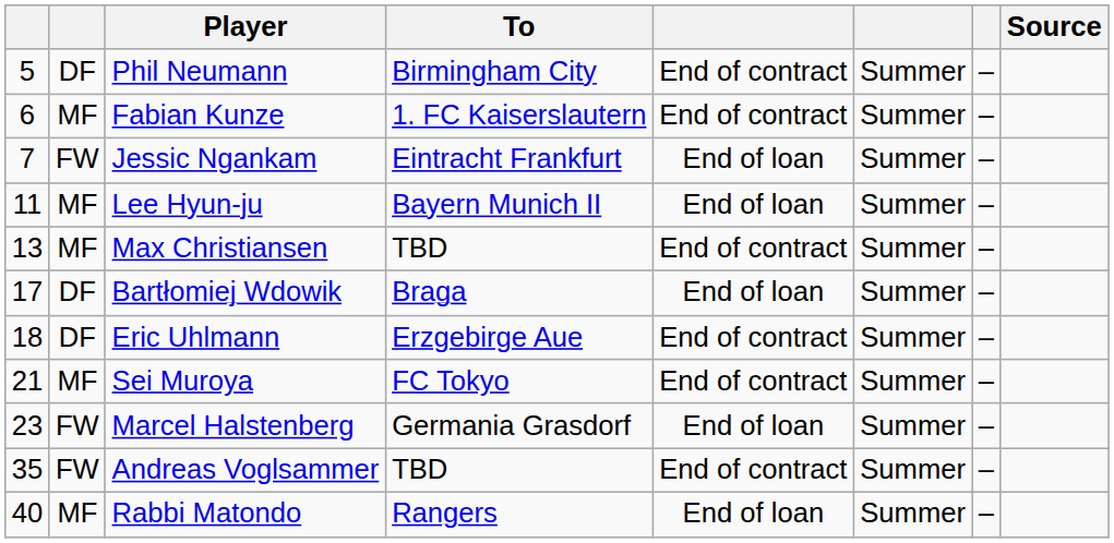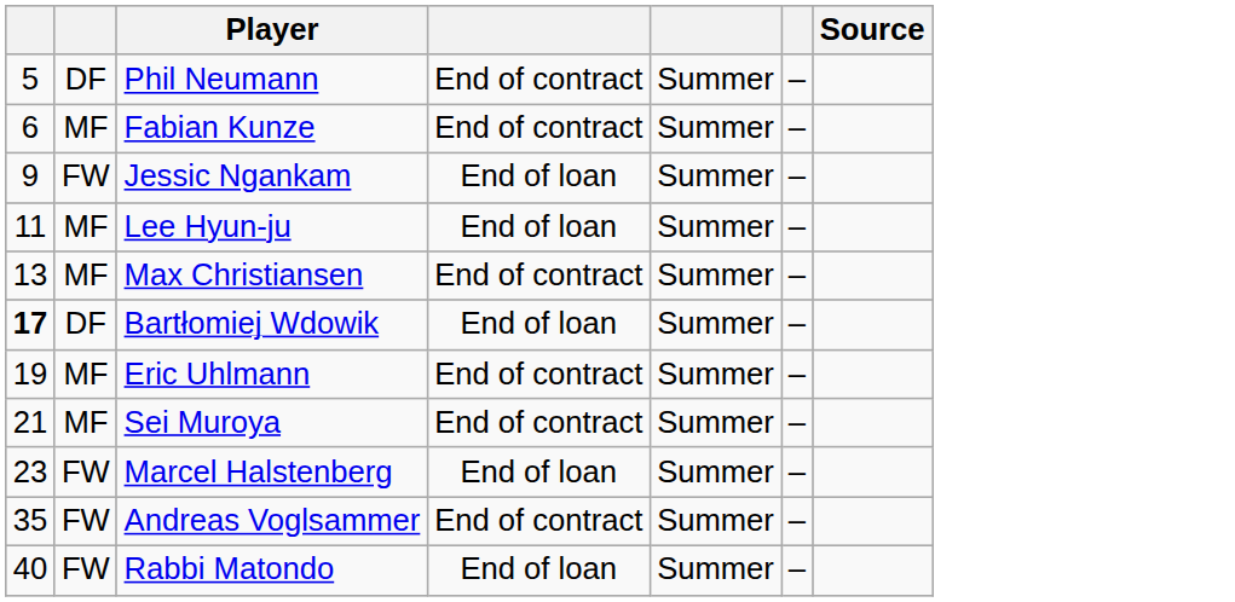 <table class="wikitable" style="text-align:center;">
 <tr>
 <th></th>
 <th></th>
 <th>Player</th>
-<th>To</th>
 <th></th>
 <th></th>
 <th></th>
 <th>Source</th>
 </tr>
 <tr>
 <td>5</td>
 <td>DF</td>
 <td align="left"> <a href='#'>Phil Neumann</a></td>
-<td align="left"> <a href='#'>Birmingham City</a></td>
 <td>End of contract</td>
 <td>Summer</td>
 <td>–</td>
 <td></td>
 </tr>
 <tr>
 <td>6</td>
 <td>MF</td>
 <td align="left"> <a href='#'>Fabian Kunze</a></td>
-<td align="left"> <a href='#'>1. FC Kaiserslautern</a></td>
 <td>End of contract</td>
 <td>Summer</td>
 <td>–</td>
 <td></td>
 </tr>
 <tr>
-<td>7</td>
+<td>9</td>
 <td>FW</td>
 <td align="left"> <a href='#'>Jessic Ngankam</a></td>
-<td align="left"> <a href='#'>Eintracht Frankfurt</a></td>
 <td>End of loan</td>
 <td>Summer</td>
 <td>–</td>
 <td></td>
 </tr>
 <tr>
 <td>11</td>
 <td>MF</td>
 <td align="left"> <a href='#'>Lee Hyun-ju</a></td>
-<td align="left"> <a href='#'>Bayern Munich II</a></td>
 <td>End of loan</td>
 <td>Summer</td>
 <td>–</td>
 <td></td>
 </tr>
 <tr>
 <td>13</td>
 <td>MF</td>
 <td align="left"> <a href='#'>Max Christiansen</a></td>
-<td align="left"> TBD</td>
 <td>End of contract</td>
 <td>Summer</td>
 <td>–</td>
 <td></td>
 </tr>
 <tr>
-<td>17</td>
+<td><strong>17</strong></td>
 <td>DF</td>
 <td align="left"> <a href='#'>Bartłomiej Wdowik</a></td>
-<td align="left"> <a href='#'>Braga</a></td>
 <td>End of loan</td>
 <td>Summer</td>
 <td>–</td>
 <td></td>
 </tr>
 <tr>
-<td>18</td>
-<td>DF</td>
+<td>19</td>
+<td>MF</td>
 <td align="left"> <a href='#'>Eric Uhlmann</a></td>
-<td align="left"> <a href='#'>Erzgebirge Aue</a></td>
 <td>End of contract</td>
 <td>Summer</td>
 <td>–</td>
 <td></td>
 </tr>
 <tr>
 <td>21</td>
 <td>MF</td>
 <td align="left"> <a href='#'>Sei Muroya</a></td>
-<td align="left"> <a href='#'>FC Tokyo</a></td>
 <td>End of contract</td>
 <td>Summer</td>
 <td>–</td>
 <td></td>
 </tr>
 <tr>
 <td>23</td>
 <td>FW</td>
 <td align="left"> <a href='#'>Marcel Halstenberg</a></td>
-<td align="left"> Germania Grasdorf</td>
 <td>End of loan</td>
 <td>Summer</td>
 <td>–</td>
 <td></td>
 </tr>
 <tr>
 <td>35</td>
 <td>FW</td>
 <td align="left"> <a href='#'>Andreas Voglsammer</a></td>
-<td align="left"> TBD</td>
 <td>End of contract</td>
 <td>Summer</td>
 <td>–</td>
 <td></td>
 </tr>
 <tr>
 <td>40</td>
-<td>MF</td>
+<td>FW</td>
 <td align="left"> <a href='#'>Rabbi Matondo</a></td>
-<td align="left"> <a href='#'>Rangers</a></td>
 <td>End of loan</td>
 <td>Summer</td>
 <td>–</td>
 <td></td>
 </tr>
 </table>
